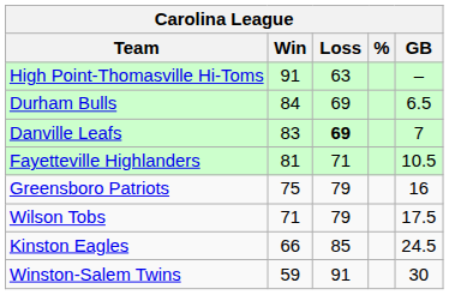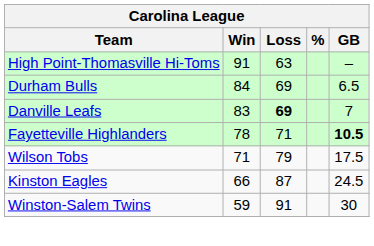 <table class="wikitable">
 <tr>
 <th colspan="5">Carolina League</th>
 </tr>
 <tr>
 <th width="60%">Team</th>
 <th>Win</th>
 <th>Loss</th>
 <th>%</th>
 <th>GB</th>
 </tr>
 <tr align=center bgcolor=ccffcc>
 <td align=left><a href='#'>High Point-Thomasville Hi-Toms</a></td>
 <td>91</td>
 <td>63</td>
 <td></td>
 <td>–</td>
 </tr>
 <tr align=center bgcolor=ccffcc>
 <td align=left><a href='#'>Durham Bulls</a></td>
 <td>84</td>
 <td>69</td>
 <td></td>
 <td>6.5</td>
 </tr>
 <tr align=center bgcolor=ccffcc>
 <td align=left><a href='#'>Danville Leafs</a></td>
 <td>83</td>
 <td><strong>69</strong></td>
 <td></td>
 <td>7</td>
 </tr>
 <tr align=center bgcolor=ccffcc>
 <td align=left><a href='#'>Fayetteville Highlanders</a></td>
-<td>81</td>
+<td>78</td>
 <td>71</td>
 <td></td>
-<td>10.5</td>
-</tr>
-<tr align=center>
-<td align=left><a href='#'>Greensboro Patriots</a></td>
-<td>75</td>
-<td>79</td>
-<td></td>
-<td>16</td>
+<td><strong>10.5</strong></td>
 </tr>
 <tr align=center>
 <td align=left><a href='#'>Wilson Tobs</a></td>
 <td>71</td>
 <td>79</td>
 <td></td>
 <td>17.5</td>
 </tr>
 <tr align=center>
 <td align=left><a href='#'>Kinston Eagles</a></td>
 <td>66</td>
-<td>85</td>
+<td>87</td>
 <td></td>
 <td>24.5</td>
 </tr>
 <tr align=center>
 <td align=left><a href='#'>Winston-Salem Twins</a></td>
 <td>59</td>
 <td>91</td>
 <td></td>
 <td>30</td>
 </tr>
 </table>
